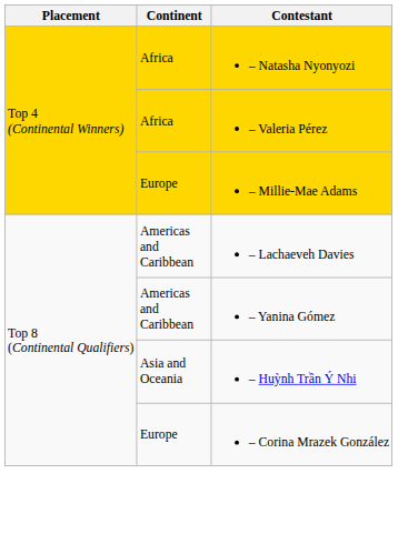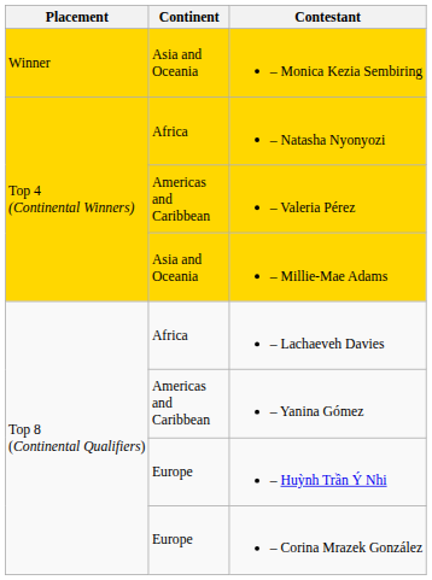 <table class="wikitable sortable" style="font-size:95%;">
 <tr>
 <th>Placement</th>
 <th style="width:80px;">Continent</th>
 <th>Contestant</th>
 </tr>
 <tr style="background:gold;">
+<td>Winner</td>
+<td>Asia and Oceania</td>
+<td><br><ul><li> – Monica Kezia Sembiring</li></ul></td>
+</tr>
+<tr style="background:gold;">
 <td rowspan="3">Top 4<br><em>(Continental Winners)</em></td>
 <td>Africa</td>
 <td><br><ul><li> – Natasha Nyonyozi</li></ul></td>
 </tr>
 <tr style="background:gold;">
-<td style="vertical-align:middle;">Africa</td>
+<td>Americas and Caribbean</td>
 <td><br><ul><li> – Valeria Pérez</li></ul></td>
 </tr>
 <tr style="background:gold;">
-<td>Europe</td>
+<td style="vertical-align:middle;">Asia and Oceania</td>
 <td><br><ul><li> – Millie-Mae Adams</li></ul></td>
 </tr>
 <tr>
 <td rowspan="4">Top 8<br>(<em>Continental Qualifiers</em>)</td>
-<td>Americas and Caribbean</td>
+<td style="vertical-align:middle;">Africa</td>
 <td><br><ul><li> – Lachaeveh Davies</li></ul></td>
 </tr>
 <tr>
 <td style="vertical-align:middle;">Americas and Caribbean</td>
 <td><br><ul><li> – Yanina Gómez</li></ul></td>
 </tr>
 <tr>
-<td style="vertical-align:middle;">Asia and Oceania</td>
+<td>Europe</td>
 <td><br><ul><li> – <a href='#'>Huỳnh Trần Ý Nhi</a></li></ul></td>
 </tr>
 <tr>
 <td style="vertical-align:middle;">Europe</td>
 <td><br><ul><li> – Corina Mrazek González</li></ul></td>
 </tr>
 </table>
